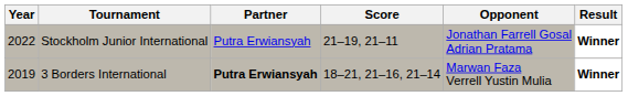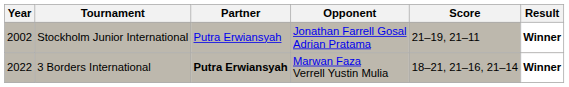 <table class="sortable wikitable" style="font-size: 90%;">
 <tr>
 <th>Year</th>
 <th>Tournament</th>
 <th>Partner</th>
+<th>Opponent</th>
 <th>Score</th>
-<th>Opponent</th>
 <th>Result</th>
 </tr>
 <tr style="background:#BDB8AD">
-<td align="center">2022</td>
+<td align="center">2002</td>
 <td align="left">Stockholm Junior International</td>
 <td align="left"> <a href='#'>Putra Erwiansyah</a></td>
+<td align="left"> <a href='#'>Jonathan Farrell Gosal</a><br> <a href='#'>Adrian Pratama</a></td>
 <td align="left">21–19, 21–11</td>
-<td align="left"> <a href='#'>Jonathan Farrell Gosal</a><br> <a href='#'>Adrian Pratama</a></td>
 <td style="text-align: left; background:white"> <strong>Winner</strong></td>
 </tr>
 <tr style="background:#BDB8AD">
-<td align="center">2019</td>
+<td align="center">2022</td>
 <td align="left">3 Borders International</td>
 <td align="left"><strong> Putra Erwiansyah</strong></td>
+<td align="left"> <a href='#'>Marwan Faza</a><br> Verrell Yustin Mulia</td>
 <td align="left">18–21, 21–16, 21–14</td>
-<td align="left"> <a href='#'>Marwan Faza</a><br> Verrell Yustin Mulia</td>
 <td style="text-align: left; background:white"> <strong>Winner</strong></td>
 </tr>
 </table>
